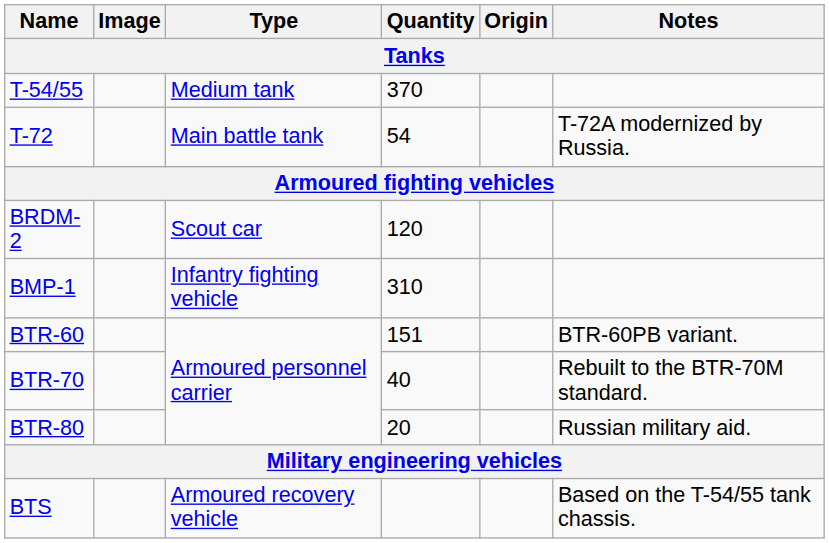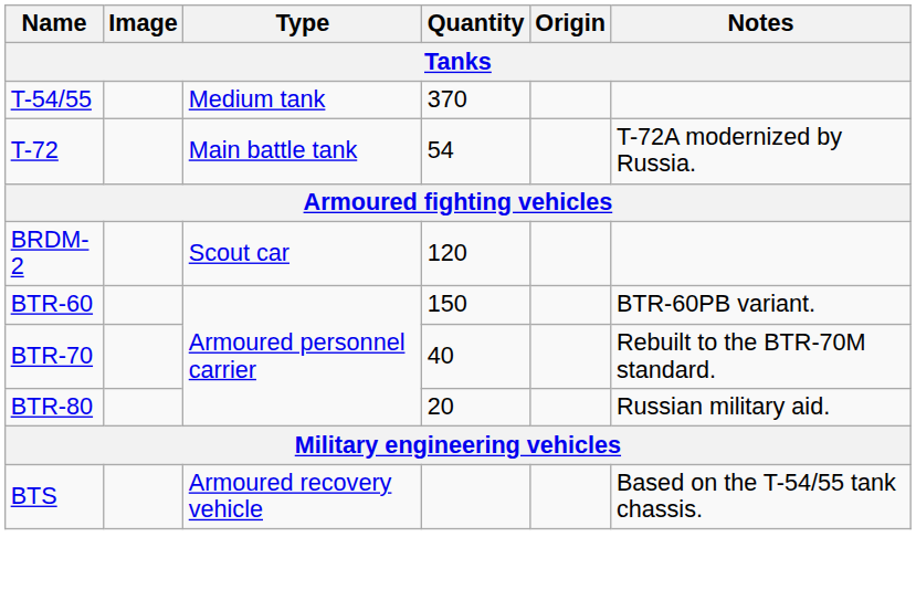 <table class="wikitable">
 <tr>
 <th>Name</th>
 <th>Image</th>
 <th>Type</th>
 <th>Quantity</th>
 <th>Origin</th>
 <th>Notes</th>
 </tr>
 <tr>
 <th colspan="6"><a href='#'>Tanks</a></th>
 </tr>
 <tr>
 <td><a href='#'>T-54/55</a></td>
 <td></td>
 <td><a href='#'>Medium tank</a></td>
 <td>370</td>
 <td></td>
 <td></td>
 </tr>
 <tr>
 <td><a href='#'>T-72</a></td>
 <td></td>
 <td><a href='#'>Main battle tank</a></td>
 <td>54</td>
 <td></td>
 <td>T-72A modernized by Russia.</td>
 </tr>
 <tr>
 <th colspan="6"><a href='#'>Armoured fighting vehicles</a></th>
 </tr>
 <tr>
 <td><a href='#'>BRDM-2</a></td>
 <td></td>
 <td><a href='#'>Scout car</a></td>
 <td>120</td>
 <td></td>
 <td></td>
 </tr>
 <tr>
-<td><a href='#'>BMP-1</a></td>
-<td></td>
-<td><a href='#'>Infantry fighting vehicle</a></td>
-<td>310</td>
-<td></td>
-<td></td>
-</tr>
-<tr>
 <td><a href='#'>BTR-60</a></td>
 <td></td>
 <td rowspan="3"><a href='#'>Armoured personnel carrier</a></td>
-<td>151</td>
+<td>150</td>
 <td></td>
 <td>BTR-60PB variant.</td>
 </tr>
 <tr>
 <td><a href='#'>BTR-70</a></td>
 <td></td>
 <td>40</td>
 <td><br></td>
 <td>Rebuilt to the BTR-70M standard.</td>
 </tr>
 <tr>
 <td><a href='#'>BTR-80</a></td>
 <td></td>
 <td>20</td>
 <td><br></td>
 <td>Russian military aid.</td>
 </tr>
 <tr>
 <th Colspan="6"><a href='#'>Military engineering vehicles</a></th>
 </tr>
 <tr>
 <td><a href='#'>BTS</a></td>
 <td></td>
 <td><a href='#'>Armoured recovery vehicle</a></td>
 <td></td>
 <td></td>
 <td>Based on the T-54/55 tank chassis.</td>
 </tr>
 </table>
